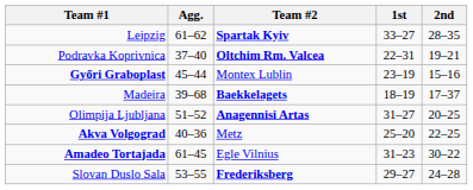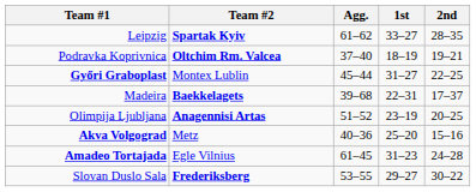 <table class=wikitable style="text-align:center">
 <tr>
 <th width=200>Team #1</th>
+<th width=200>Team #2</th>
 <th width=50>Agg.</th>
-<th width=200>Team #2</th>
 <th width=50>1st</th>
 <th width=50>2nd</th>
 </tr>
 <tr>
 <td align=right><a href='#'>Leipzig</a> </td>
+<td align=left> <strong><a href='#'>Spartak Kyiv</a></strong></td>
 <td>61–62</td>
-<td align=left> <strong><a href='#'>Spartak Kyiv</a></strong></td>
 <td align=center>33–27</td>
 <td align=center>28–35</td>
 </tr>
 <tr>
 <td align=right><a href='#'>Podravka Koprivnica</a> </td>
+<td align=left> <strong><a href='#'>Oltchim Rm. Valcea</a></strong></td>
 <td>37–40</td>
-<td align=left> <strong><a href='#'>Oltchim Rm. Valcea</a></strong></td>
-<td align=center>22–31</td>
+<td align=center>18–19</td>
 <td align=center>19–21</td>
 </tr>
 <tr>
 <td align=right><strong><a href='#'>Győri Graboplast</a></strong> </td>
+<td align=left> <a href='#'>Montex Lublin</a></td>
 <td>45–44</td>
-<td align=left> <a href='#'>Montex Lublin</a></td>
-<td align=center>23–19</td>
-<td align=center>15–16</td>
+<td align=center>31–27</td>
+<td align=center>22–25</td>
 </tr>
 <tr>
 <td align=right><a href='#'>Madeira</a> </td>
+<td align=left> <strong><a href='#'>Baekkelagets</a></strong></td>
 <td>39–68</td>
-<td align=left> <strong><a href='#'>Baekkelagets</a></strong></td>
-<td align=center>18–19</td>
+<td align=center>22–31</td>
 <td align=center>17–37</td>
 </tr>
 <tr>
 <td align=right><a href='#'>Olimpija Ljubljana</a> </td>
+<td align=left> <strong><a href='#'>Anagennisi Artas</a></strong></td>
 <td>51–52</td>
-<td align=left> <strong><a href='#'>Anagennisi Artas</a></strong></td>
-<td align=center>31–27</td>
+<td align=center>23–19</td>
 <td align=center>20–25</td>
 </tr>
 <tr>
 <td align=right><strong><a href='#'>Akva Volgograd</a></strong> </td>
+<td align=left> <a href='#'>Metz</a></td>
 <td>40–36</td>
-<td align=left> <a href='#'>Metz</a></td>
 <td align=center>25–20</td>
-<td align=center>22–25</td>
+<td align=center>15–16</td>
 </tr>
 <tr>
 <td align=right><strong><a href='#'>Amadeo Tortajada</a></strong> </td>
+<td align=left> <a href='#'>Egle Vilnius</a></td>
 <td>61–45</td>
-<td align=left> <a href='#'>Egle Vilnius</a></td>
 <td align=center>31–23</td>
-<td align=center>30–22</td>
+<td align=center>24–28</td>
 </tr>
 <tr>
 <td align=right><a href='#'>Slovan Duslo Sala</a> </td>
+<td align=left> <strong><a href='#'>Frederiksberg</a></strong></td>
 <td>53–55</td>
-<td align=left> <strong><a href='#'>Frederiksberg</a></strong></td>
 <td align=center>29–27</td>
-<td align=center>24–28</td>
+<td align=center>30–22</td>
 </tr>
 </table>
